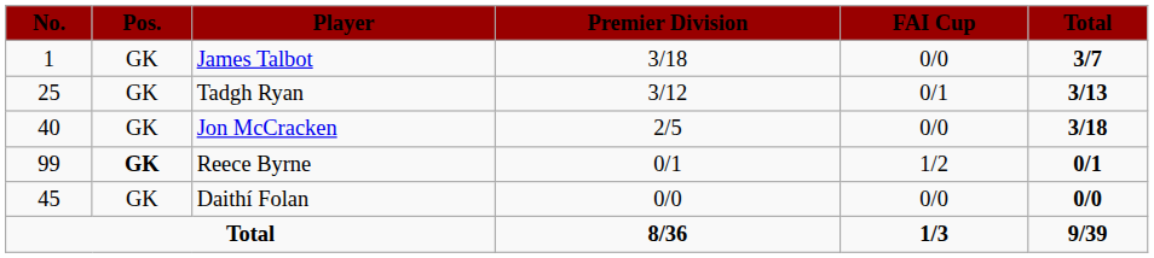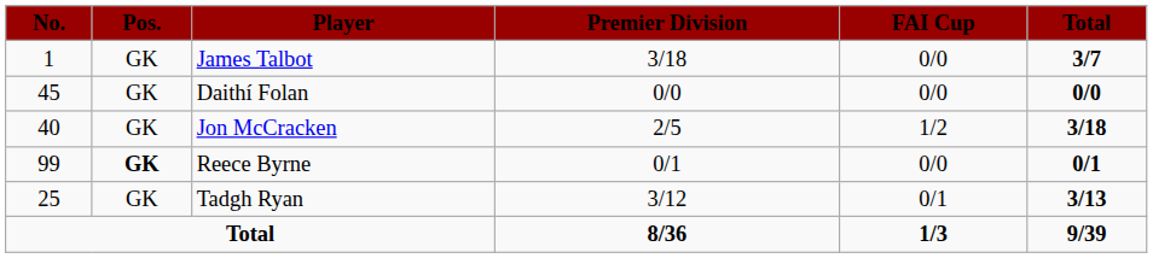 <table class="wikitable" style="text-align:center;width:65%;">
 <tr>
 <th style=background:#990000;color:#000000>No.</th>
 <th style=background:#990000;color:#000000>Pos.</th>
 <th style=background:#990000;color:#000000>Player</th>
 <th style=background:#990000;color:#000000>Premier Division</th>
 <th style=background:#990000;color:#000000>FAI Cup</th>
 <th style=background:#990000;color:#000000>Total</th>
 </tr>
 <tr>
 <td>1</td>
 <td>GK</td>
 <td align=left> <a href='#'>James Talbot</a></td>
 <td>3/18</td>
 <td>0/0</td>
 <td><strong>3/7</strong></td>
 </tr>
 <tr>
+<td>45</td>
+<td>GK</td>
+<td align=left> Daithí Folan</td>
+<td>0/0</td>
+<td>0/0</td>
+<td><strong>0/0</strong></td>
+</tr>
+<tr>
+<td>40</td>
+<td>GK</td>
+<td align=left> <a href='#'>Jon McCracken</a></td>
+<td>2/5</td>
+<td>1/2</td>
+<td><strong>3/18</strong></td>
+</tr>
+<tr>
+<td>99</td>
+<td><strong>GK</strong></td>
+<td align=left> Reece Byrne</td>
+<td>0/1</td>
+<td>0/0</td>
+<td><strong>0/1</strong></td>
+</tr>
+<tr>
 <td>25</td>
 <td>GK</td>
 <td align=left> Tadgh Ryan</td>
 <td>3/12</td>
 <td>0/1</td>
 <td><strong>3/13</strong></td>
 </tr>
 <tr>
-<td>40</td>
-<td>GK</td>
-<td align=left> <a href='#'>Jon McCracken</a></td>
-<td>2/5</td>
-<td>0/0</td>
-<td><strong>3/18</strong></td>
-</tr>
-<tr>
-<td>99</td>
-<td><strong>GK</strong></td>
-<td align=left> Reece Byrne</td>
-<td>0/1</td>
-<td>1/2</td>
-<td><strong>0/1</strong></td>
-</tr>
-<tr>
-<td>45</td>
-<td>GK</td>
-<td align=left> Daithí Folan</td>
-<td>0/0</td>
-<td>0/0</td>
-<td><strong>0/0</strong></td>
-</tr>
-<tr>
 <td colspan=3><strong>Total</strong></td>
 <td><strong>8/36</strong></td>
 <td><strong>1/3</strong></td>
 <td><strong>9/39</strong></td>
 </tr>
 </table>
